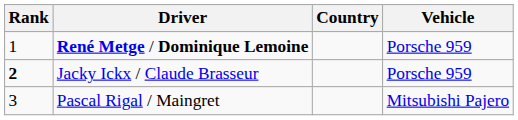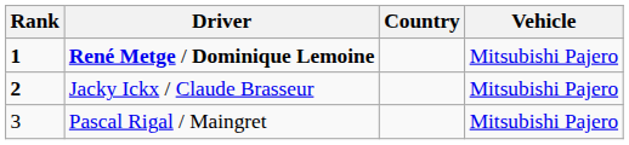 <table class="wikitable">
 <tr>
 <th>Rank</th>
 <th>Driver</th>
 <th>Country</th>
 <th>Vehicle</th>
 </tr>
 <tr>
-<td>1</td>
+<td><strong>1</strong></td>
 <td><strong><a href='#'>René Metge</a></strong> / <strong>Dominique Lemoine</strong></td>
 <td></td>
-<td><a href='#'>Porsche 959</a></td>
+<td><a href='#'>Mitsubishi Pajero</a></td>
 </tr>
 <tr>
 <td><strong>2</strong></td>
 <td><a href='#'>Jacky Ickx</a> / <a href='#'>Claude Brasseur</a></td>
 <td></td>
-<td><a href='#'>Porsche 959</a></td>
+<td><a href='#'>Mitsubishi Pajero</a></td>
 </tr>
 <tr>
 <td>3</td>
 <td><a href='#'>Pascal Rigal</a> / Maingret</td>
 <td></td>
 <td><a href='#'>Mitsubishi Pajero</a></td>
 </tr>
 </table>
